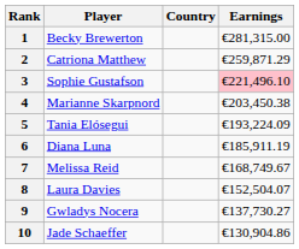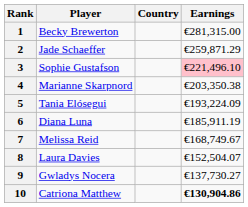 <table class="wikitable">
 <tr>
 <th>Rank</th>
 <th>Player</th>
 <th>Country</th>
 <th>Earnings</th>
 </tr>
 <tr>
 <th>1</th>
 <td><a href='#'>Becky Brewerton</a></td>
 <td></td>
 <td>€281,315.00</td>
 </tr>
 <tr>
 <th>2</th>
-<td><a href='#'>Catriona Matthew</a></td>
+<td><a href='#'>Jade Schaeffer</a></td>
 <td></td>
 <td>€259,871.29</td>
 </tr>
 <tr>
 <th>3</th>
 <td><a href='#'>Sophie Gustafson</a></td>
 <td></td>
 <td style="background: pink;">€221,496.10</td>
 </tr>
 <tr>
 <th>4</th>
 <td><a href='#'>Marianne Skarpnord</a></td>
 <td></td>
-<td>€203,450.38</td>
+<td>€203,350.38</td>
 </tr>
 <tr>
 <th>5</th>
 <td><a href='#'>Tania Elósegui</a></td>
 <td></td>
 <td>€193,224.09</td>
 </tr>
 <tr>
 <th>6</th>
 <td><a href='#'>Diana Luna</a></td>
 <td></td>
 <td>€185,911.19</td>
 </tr>
 <tr>
 <th>7</th>
 <td><a href='#'>Melissa Reid</a></td>
 <td></td>
 <td>€168,749.67</td>
 </tr>
 <tr>
 <th>8</th>
 <td><a href='#'>Laura Davies</a></td>
 <td></td>
 <td>€152,504.07</td>
 </tr>
 <tr>
 <th>9</th>
 <td><a href='#'>Gwladys Nocera</a></td>
 <td></td>
 <td>€137,730.27</td>
 </tr>
 <tr>
 <th>10</th>
-<td><a href='#'>Jade Schaeffer</a></td>
+<td><a href='#'>Catriona Matthew</a></td>
 <td></td>
-<td>€130,904.86</td>
+<td><strong>€130,904.86</strong></td>
 </tr>
 </table>
